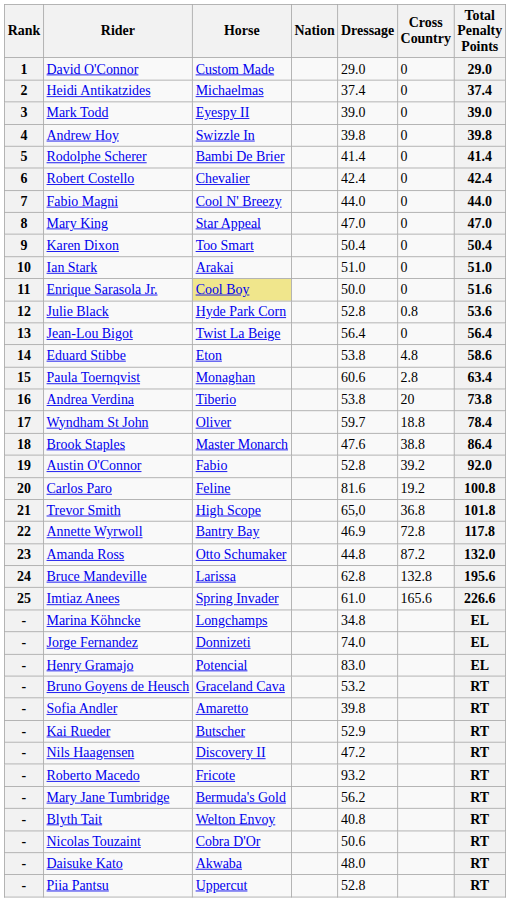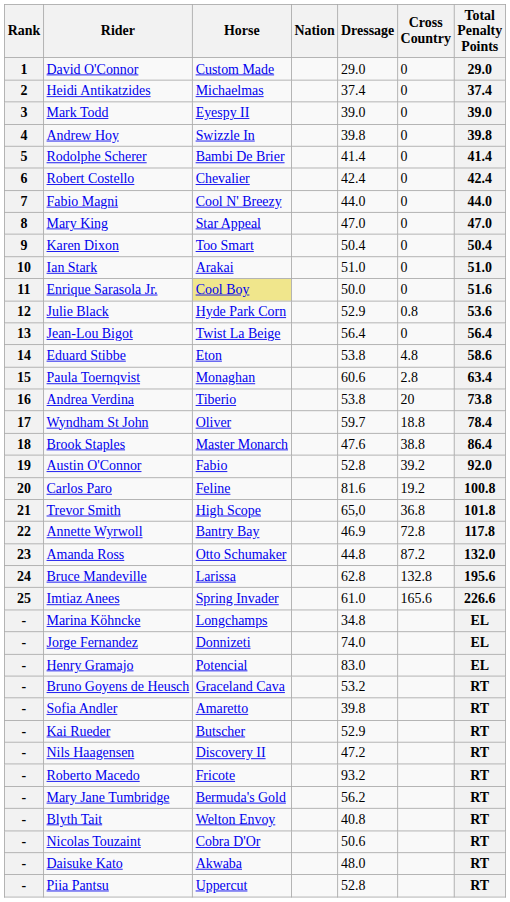 <table class="wikitable sortable">
 <tr>
 <th><strong>Rank</strong></th>
 <th><strong>Rider</strong></th>
 <th><strong>Horse</strong></th>
 <th><strong>Nation</strong></th>
 <th><strong>Dressage</strong></th>
 <th><strong>Cross <br>Country</strong></th>
 <th><strong>Total <br>Penalty <br> Points</strong></th>
 </tr>
 <tr>
 <th>1</th>
 <td><a href='#'>David O'Connor</a></td>
 <td><a href='#'>Custom Made</a></td>
 <td></td>
 <td>29.0</td>
 <td>0</td>
 <th>29.0</th>
 </tr>
 <tr>
 <th>2</th>
 <td><a href='#'>Heidi Antikatzides</a></td>
 <td><a href='#'>Michaelmas</a></td>
 <td></td>
 <td>37.4</td>
 <td>0</td>
 <th>37.4</th>
 </tr>
 <tr>
 <th>3</th>
 <td><a href='#'>Mark Todd</a></td>
 <td><a href='#'>Eyespy II</a></td>
 <td></td>
 <td>39.0</td>
 <td>0</td>
 <th>39.0</th>
 </tr>
 <tr>
 <th>4</th>
 <td><a href='#'>Andrew Hoy</a></td>
 <td><a href='#'>Swizzle In</a></td>
 <td></td>
 <td>39.8</td>
 <td>0</td>
 <th>39.8</th>
 </tr>
 <tr>
 <th>5</th>
 <td><a href='#'>Rodolphe Scherer</a></td>
 <td><a href='#'>Bambi De Brier</a></td>
 <td></td>
 <td>41.4</td>
 <td>0</td>
 <th>41.4</th>
 </tr>
 <tr>
 <th>6</th>
 <td><a href='#'>Robert Costello</a></td>
 <td><a href='#'>Chevalier</a></td>
 <td></td>
 <td>42.4</td>
 <td>0</td>
 <th>42.4</th>
 </tr>
 <tr>
 <th>7</th>
 <td><a href='#'>Fabio Magni</a></td>
 <td><a href='#'>Cool N' Breezy</a></td>
 <td></td>
 <td>44.0</td>
 <td>0</td>
 <th>44.0</th>
 </tr>
 <tr>
 <th>8</th>
 <td><a href='#'>Mary King</a></td>
 <td><a href='#'>Star Appeal</a></td>
 <td></td>
 <td>47.0</td>
 <td>0</td>
 <th>47.0</th>
 </tr>
 <tr>
 <th>9</th>
 <td><a href='#'>Karen Dixon</a></td>
 <td><a href='#'>Too Smart</a></td>
 <td></td>
 <td>50.4</td>
 <td>0</td>
 <th>50.4</th>
 </tr>
 <tr>
 <th>10</th>
 <td><a href='#'>Ian Stark</a></td>
 <td><a href='#'>Arakai</a></td>
 <td></td>
 <td>51.0</td>
 <td>0</td>
 <th>51.0</th>
 </tr>
 <tr>
 <th>11</th>
 <td><a href='#'>Enrique Sarasola Jr.</a></td>
 <td style="background: khaki;"><a href='#'>Cool Boy</a></td>
 <td></td>
 <td>50.0</td>
 <td>0</td>
 <th>51.6</th>
 </tr>
 <tr>
 <th>12</th>
 <td><a href='#'>Julie Black</a></td>
 <td><a href='#'>Hyde Park Corn</a></td>
 <td></td>
-<td>52.8</td>
+<td>52.9</td>
 <td>0.8</td>
 <th>53.6</th>
 </tr>
 <tr>
 <th>13</th>
 <td><a href='#'>Jean-Lou Bigot</a></td>
 <td><a href='#'>Twist La Beige</a></td>
 <td></td>
 <td>56.4</td>
 <td>0</td>
 <th>56.4</th>
 </tr>
 <tr>
 <th>14</th>
 <td><a href='#'>Eduard Stibbe</a></td>
 <td><a href='#'>Eton</a></td>
 <td></td>
 <td>53.8</td>
 <td>4.8</td>
 <th>58.6</th>
 </tr>
 <tr>
 <th>15</th>
 <td><a href='#'>Paula Toernqvist</a></td>
 <td><a href='#'>Monaghan</a></td>
 <td></td>
 <td>60.6</td>
 <td>2.8</td>
 <th>63.4</th>
 </tr>
 <tr>
 <th>16</th>
 <td><a href='#'>Andrea Verdina</a></td>
 <td><a href='#'>Tiberio</a></td>
 <td></td>
 <td>53.8</td>
 <td>20</td>
 <th>73.8</th>
 </tr>
 <tr>
 <th>17</th>
 <td><a href='#'>Wyndham St John</a></td>
 <td><a href='#'>Oliver</a></td>
 <td></td>
 <td>59.7</td>
 <td>18.8</td>
 <th>78.4</th>
 </tr>
 <tr>
 <th>18</th>
 <td><a href='#'>Brook Staples</a></td>
 <td><a href='#'>Master Monarch</a></td>
 <td></td>
 <td>47.6</td>
 <td>38.8</td>
 <th>86.4</th>
 </tr>
 <tr>
 <th>19</th>
 <td><a href='#'>Austin O'Connor</a></td>
 <td><a href='#'>Fabio</a></td>
 <td></td>
 <td>52.8</td>
 <td>39.2</td>
 <th>92.0</th>
 </tr>
 <tr>
 <th>20</th>
 <td><a href='#'>Carlos Paro</a></td>
 <td><a href='#'>Feline</a></td>
 <td></td>
 <td>81.6</td>
 <td>19.2</td>
 <th>100.8</th>
 </tr>
 <tr>
 <th>21</th>
 <td><a href='#'>Trevor Smith</a></td>
 <td><a href='#'>High Scope</a></td>
 <td></td>
 <td>65,0</td>
 <td>36.8</td>
 <th>101.8</th>
 </tr>
 <tr>
 <th>22</th>
 <td><a href='#'>Annette Wyrwoll</a></td>
 <td><a href='#'>Bantry Bay</a></td>
 <td></td>
 <td>46.9</td>
 <td>72.8</td>
 <th>117.8</th>
 </tr>
 <tr>
 <th>23</th>
 <td><a href='#'>Amanda Ross</a></td>
 <td><a href='#'>Otto Schumaker</a></td>
 <td></td>
 <td>44.8</td>
 <td>87.2</td>
 <th>132.0</th>
 </tr>
 <tr>
 <th>24</th>
 <td><a href='#'>Bruce Mandeville</a></td>
 <td><a href='#'>Larissa</a></td>
 <td></td>
 <td>62.8</td>
 <td>132.8</td>
 <th>195.6</th>
 </tr>
 <tr>
 <th>25</th>
 <td><a href='#'>Imtiaz Anees</a></td>
 <td><a href='#'>Spring Invader</a></td>
 <td></td>
 <td>61.0</td>
 <td>165.6</td>
 <th>226.6</th>
 </tr>
 <tr>
 <th>-</th>
 <td><a href='#'>Marina Köhncke</a></td>
 <td><a href='#'>Longchamps</a></td>
 <td></td>
 <td>34.8</td>
 <td></td>
 <th>EL</th>
 </tr>
 <tr>
 <th>-</th>
 <td><a href='#'>Jorge Fernandez</a></td>
 <td><a href='#'>Donnizeti</a></td>
 <td></td>
 <td>74.0</td>
 <td></td>
 <th>EL</th>
 </tr>
 <tr>
 <th>-</th>
 <td><a href='#'>Henry Gramajo</a></td>
 <td><a href='#'>Potencial</a></td>
 <td></td>
 <td>83.0</td>
 <td></td>
 <th>EL</th>
 </tr>
 <tr>
 <th>-</th>
 <td><a href='#'>Bruno Goyens de Heusch</a></td>
 <td><a href='#'>Graceland Cava</a></td>
 <td></td>
 <td>53.2</td>
 <td></td>
 <th>RT</th>
 </tr>
 <tr>
 <th>-</th>
 <td><a href='#'>Sofia Andler</a></td>
 <td><a href='#'>Amaretto</a></td>
 <td></td>
 <td>39.8</td>
 <td></td>
 <th>RT</th>
 </tr>
 <tr>
 <th>-</th>
 <td><a href='#'>Kai Rueder</a></td>
 <td><a href='#'>Butscher</a></td>
 <td></td>
 <td>52.9</td>
 <td></td>
 <th>RT</th>
 </tr>
 <tr>
 <th>-</th>
 <td><a href='#'>Nils Haagensen</a></td>
 <td><a href='#'>Discovery II</a></td>
 <td></td>
 <td>47.2</td>
 <td></td>
 <th>RT</th>
 </tr>
 <tr>
 <th>-</th>
 <td><a href='#'>Roberto Macedo</a></td>
 <td><a href='#'>Fricote</a></td>
 <td></td>
 <td>93.2</td>
 <td></td>
 <th>RT</th>
 </tr>
 <tr>
 <th>-</th>
 <td><a href='#'>Mary Jane Tumbridge</a></td>
 <td><a href='#'>Bermuda's Gold</a></td>
 <td></td>
 <td>56.2</td>
 <td></td>
 <th>RT</th>
 </tr>
 <tr>
 <th>-</th>
 <td><a href='#'>Blyth Tait</a></td>
 <td><a href='#'>Welton Envoy</a></td>
 <td></td>
 <td>40.8</td>
 <td></td>
 <th>RT</th>
 </tr>
 <tr>
 <th>-</th>
 <td><a href='#'>Nicolas Touzaint</a></td>
 <td><a href='#'>Cobra D'Or</a></td>
 <td></td>
 <td>50.6</td>
 <td></td>
 <th>RT</th>
 </tr>
 <tr>
 <th>-</th>
 <td><a href='#'>Daisuke Kato</a></td>
 <td><a href='#'>Akwaba</a></td>
 <td></td>
 <td>48.0</td>
 <td></td>
 <th>RT</th>
 </tr>
 <tr>
 <th>-</th>
 <td><a href='#'>Piia Pantsu</a></td>
 <td><a href='#'>Uppercut</a></td>
 <td></td>
 <td>52.8</td>
 <td></td>
 <th>RT</th>
 </tr>
 </table>
